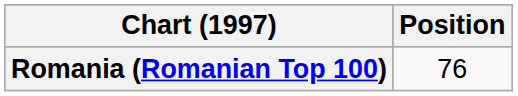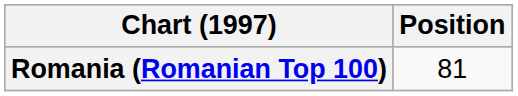 <table class="wikitable sortable plainrowheaders">
 <tr>
 <th>Chart (1997)</th>
 <th>Position</th>
 </tr>
 <tr>
 <th scope="row">Romania (<a href='#'>Romanian Top 100</a>)</th>
-<td style="text-align:center;">76</td>
+<td style="text-align:center;">81</td>
 </tr>
 </table>
